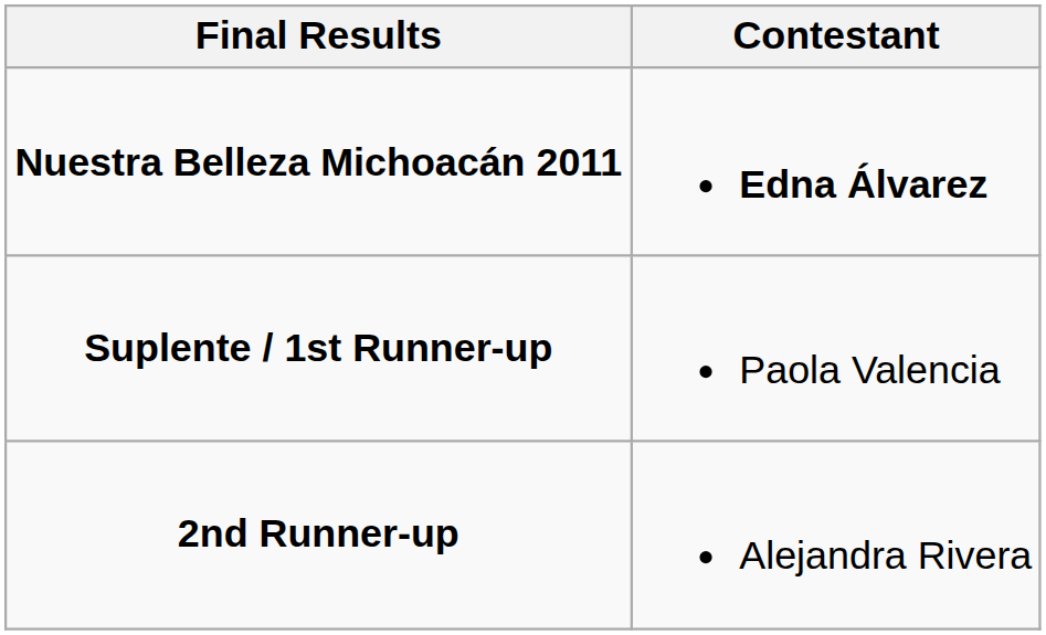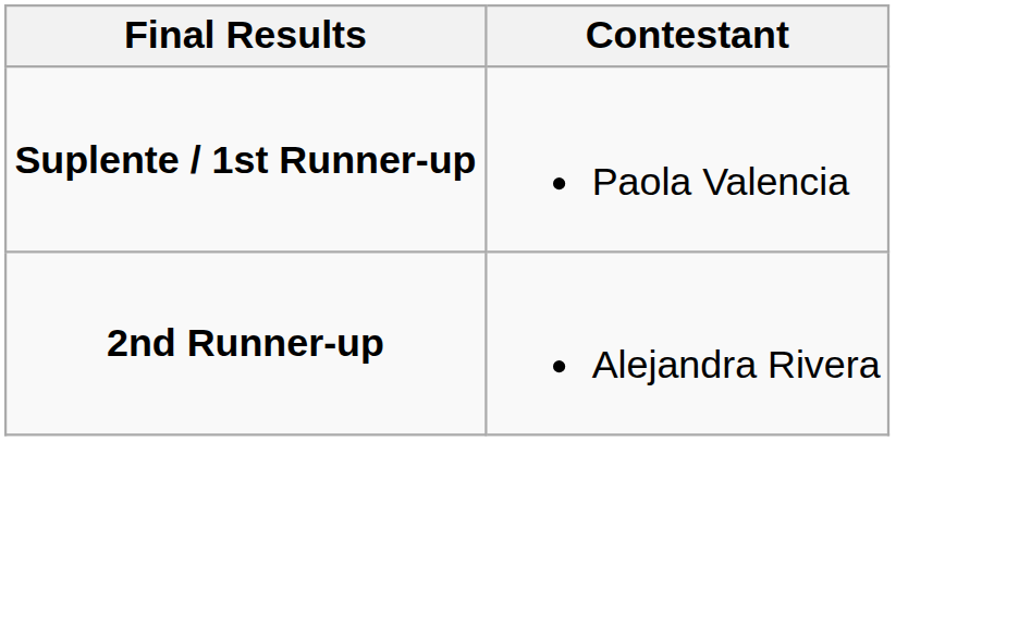 <table class="wikitable">
 <tr>
 <th>Final Results</th>
 <th>Contestant</th>
-</tr>
-<tr>
-<td align="center"><strong>Nuestra Belleza Michoacán 2011</strong></td>
-<td><br><ul><li><strong>Edna Álvarez</strong></li></ul></td>
 </tr>
 <tr>
 <td align="center"><strong>Suplente / 1st Runner-up</strong></td>
 <td><br><ul><li>Paola Valencia</li></ul></td>
 </tr>
 <tr>
 <td align="center"><strong>2nd Runner-up</strong></td>
 <td><br><ul><li>Alejandra Rivera</li></ul></td>
 </tr>
 </table>
